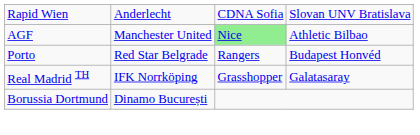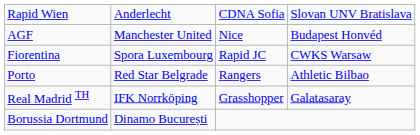 <table class="wikitable">
 <tr>
 <td> <a href='#'>Rapid Wien</a> </td>
 <td> <a href='#'>Anderlecht</a> </td>
 <td> <a href='#'>CDNA Sofia</a> </td>
 <td> <a href='#'>Slovan UNV Bratislava</a> </td>
 </tr>
 <tr>
 <td> <a href='#'>AGF</a> </td>
 <td> <a href='#'>Manchester United</a> </td>
-<td style="background: lightgreen;"> <a href='#'>Nice</a> </td>
-<td> <a href='#'>Athletic Bilbao</a> </td>
+<td> <a href='#'>Nice</a> </td>
+<td> <a href='#'>Budapest Honvéd</a> </td>
+</tr>
+<tr>
+<td> <a href='#'>Fiorentina</a> </td>
+<td> <a href='#'>Spora Luxembourg</a> </td>
+<td> <a href='#'>Rapid JC</a> </td>
+<td> <a href='#'>CWKS Warsaw</a> </td>
 </tr>
 <tr>
 <td> <a href='#'>Porto</a> </td>
 <td> <a href='#'>Red Star Belgrade</a> </td>
 <td> <a href='#'>Rangers</a> </td>
-<td> <a href='#'>Budapest Honvéd</a> </td>
+<td> <a href='#'>Athletic Bilbao</a> </td>
 </tr>
 <tr>
 <td> <a href='#'>Real Madrid</a> <sup><a href='#'>TH</a></sup></td>
 <td> <a href='#'>IFK Norrköping</a> </td>
 <td> <a href='#'>Grasshopper</a> </td>
 <td> <a href='#'>Galatasaray</a> </td>
 </tr>
 <tr>
 <td> <a href='#'>Borussia Dortmund</a> </td>
 <td> <a href='#'>Dinamo București</a> </td>
 </tr>
 </table>
